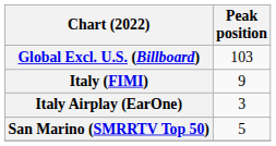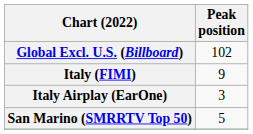 <table class="wikitable sortable plainrowheaders" style="text-align:center">
 <tr>
 <th scope="col">Chart (2022)</th>
 <th scope="col">Peak<br>position</th>
 </tr>
 <tr>
 <th scope="row"><a href='#'>Global Excl. U.S.</a> (<em><a href='#'>Billboard</a></em>)</th>
-<td>103</td>
+<td>102</td>
 </tr>
 <tr>
 <th scope="row">Italy (<a href='#'>FIMI</a>)</th>
 <td>9</td>
 </tr>
 <tr>
 <th scope="row">Italy Airplay (EarOne)</th>
 <td align="center">3</td>
 </tr>
 <tr>
 <th scope="row">San Marino (<a href='#'>SMRRTV Top 50</a>)</th>
 <td>5</td>
 </tr>
 <tr>
 </tr>
 </table>
